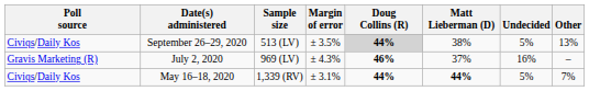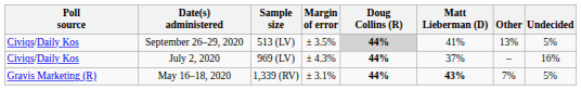 <table class="wikitable" style="font-size:90%;text-align:center;">
 <tr valign= bottom>
 <th style="width:180px;">Poll<br>source</th>
 <th style="width:150px;">Date(s)<br>administered</th>
 <th class=small>Sample<br>size</th>
 <th>Margin<br>of error</th>
 <th style="width:100px;">Doug<br>Collins (R)</th>
 <th style="width:100px;">Matt<br>Lieberman (D)</th>
+<th>Other</th>
 <th>Undecided</th>
-<th>Other</th>
 </tr>
 <tr>
 <td style="text-align:left;"><a href='#'>Civiqs</a>/<a href='#'>Daily Kos</a></td>
 <td>September 26–29, 2020</td>
 <td>513 (LV)</td>
 <td>± 3.5%</td>
 <td style="background: lightgrey;"><strong>44%</strong></td>
-<td>38%</td>
+<td>41%</td>
+<td>13%</td>
 <td>5%</td>
-<td>13%</td>
+</tr>
+<tr>
+<td style="text-align:left;"><a href='#'>Civiqs</a>/<a href='#'>Daily Kos</a></td>
+<td>July 2, 2020</td>
+<td>969 (LV)</td>
+<td>± 4.3%</td>
+<td><strong>44%</strong></td>
+<td>37%</td>
+<td>–</td>
+<td>16%</td>
 </tr>
 <tr>
 <td style="text-align:left;"><a href='#'>Gravis Marketing (R)</a></td>
-<td>July 2, 2020</td>
-<td>969 (LV)</td>
-<td>± 4.3%</td>
-<td><strong>46%</strong></td>
-<td>37%</td>
-<td>16%</td>
-<td>–</td>
-</tr>
-<tr>
-<td style="text-align:left;"><a href='#'>Civiqs</a>/<a href='#'>Daily Kos</a></td>
 <td>May 16–18, 2020</td>
 <td>1,339 (RV)</td>
 <td>± 3.1%</td>
 <td><strong>44%</strong></td>
-<td><strong>44%</strong></td>
+<td><strong>43%</strong></td>
+<td>7%</td>
 <td>5%</td>
-<td>7%</td>
 </tr>
 </table>
